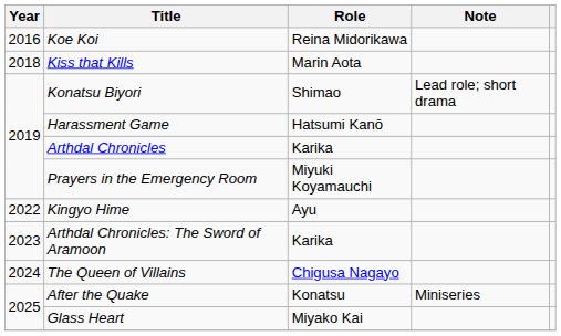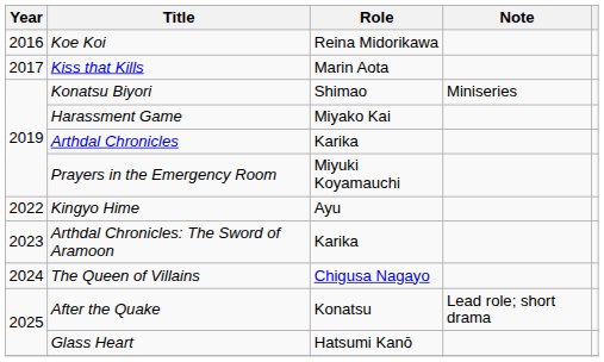 <table class="wikitable">
 <tr>
 <th>Year</th>
 <th>Title</th>
 <th>Role</th>
 <th>Note</th>
 <th></th>
 </tr>
 <tr>
 <td>2016</td>
 <td><em>Koe Koi</em></td>
 <td>Reina Midorikawa</td>
 <td></td>
 <td></td>
 </tr>
 <tr>
-<td>2018</td>
+<td>2017</td>
 <td><em><a href='#'>Kiss that Kills</a></em></td>
 <td>Marin Aota</td>
 <td></td>
 <td></td>
 </tr>
 <tr>
 <td rowspan=4>2019</td>
 <td><em>Konatsu Biyori</em></td>
 <td>Shimao</td>
-<td>Lead role; short drama</td>
+<td>Miniseries</td>
 <td></td>
 </tr>
 <tr>
 <td><em>Harassment Game</em></td>
-<td>Hatsumi Kanō</td>
+<td>Miyako Kai</td>
 <td></td>
 <td></td>
 </tr>
 <tr>
 <td><em><a href='#'>Arthdal Chronicles</a></em></td>
 <td>Karika</td>
 <td></td>
 <td></td>
 </tr>
 <tr>
 <td><em>Prayers in the Emergency Room</em></td>
 <td>Miyuki Koyamauchi</td>
 <td></td>
 <td></td>
 </tr>
 <tr>
 <td>2022</td>
 <td><em>Kingyo Hime</em></td>
 <td>Ayu</td>
 <td></td>
 <td></td>
 </tr>
 <tr>
 <td>2023</td>
 <td><em>Arthdal Chronicles: The Sword of Aramoon</em></td>
 <td>Karika</td>
 <td></td>
 <td></td>
 </tr>
 <tr>
 <td>2024</td>
 <td><em>The Queen of Villains</em></td>
 <td><a href='#'>Chigusa Nagayo</a></td>
 <td></td>
 <td></td>
 </tr>
 <tr>
 <td rowspan=2>2025</td>
 <td><em>After the Quake</em></td>
 <td>Konatsu</td>
-<td>Miniseries</td>
+<td>Lead role; short drama</td>
 <td></td>
 </tr>
 <tr>
 <td><em>Glass Heart</em></td>
-<td>Miyako Kai</td>
+<td>Hatsumi Kanō</td>
 <td></td>
 <td></td>
 </tr>
 <tr>
 </tr>
 </table>
